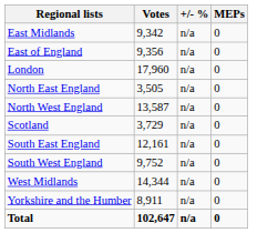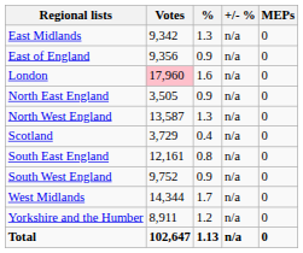 <table class="wikitable sortable">
 <tr>
 <th>Regional lists</th>
 <th>Votes</th>
+<th>%</th>
 <th>+/- %</th>
 <th>MEPs</th>
 </tr>
 <tr>
 <td><a href='#'>East Midlands</a></td>
 <td>9,342</td>
+<td>1.3</td>
 <td>n/a</td>
 <td>0</td>
 </tr>
 <tr>
 <td><a href='#'>East of England</a></td>
 <td>9,356</td>
+<td>0.9</td>
 <td>n/a</td>
 <td>0</td>
 </tr>
 <tr>
 <td><a href='#'>London</a></td>
-<td>17,960</td>
+<td style="background: pink;">17,960</td>
+<td>1.6</td>
 <td>n/a</td>
 <td>0</td>
 </tr>
 <tr>
 <td><a href='#'>North East England</a></td>
 <td>3,505</td>
+<td>0.9</td>
 <td>n/a</td>
 <td>0</td>
 </tr>
 <tr>
 <td><a href='#'>North West England</a></td>
 <td>13,587</td>
+<td>1.3</td>
 <td>n/a</td>
 <td>0</td>
 </tr>
 <tr>
 <td><a href='#'>Scotland</a></td>
 <td>3,729</td>
+<td>0.4</td>
 <td>n/a</td>
 <td>0</td>
 </tr>
 <tr>
 <td><a href='#'>South East England</a></td>
 <td>12,161</td>
+<td>0.8</td>
 <td>n/a</td>
 <td>0</td>
 </tr>
 <tr>
 <td><a href='#'>South West England</a></td>
 <td>9,752</td>
+<td>0.9</td>
 <td>n/a</td>
 <td>0</td>
 </tr>
 <tr>
 <td><a href='#'>West Midlands</a></td>
 <td>14,344</td>
+<td>1.7</td>
 <td>n/a</td>
 <td>0</td>
 </tr>
 <tr>
 <td><a href='#'>Yorkshire and the Humber</a></td>
 <td>8,911</td>
+<td>1.2</td>
 <td>n/a</td>
 <td>0</td>
 </tr>
 <tr>
 <td><strong>Total</strong></td>
 <td><strong>102,647</strong></td>
+<td><strong>1.13</strong></td>
 <td><strong>n/a</strong></td>
 <td><strong>0</strong></td>
 </tr>
 </table>
